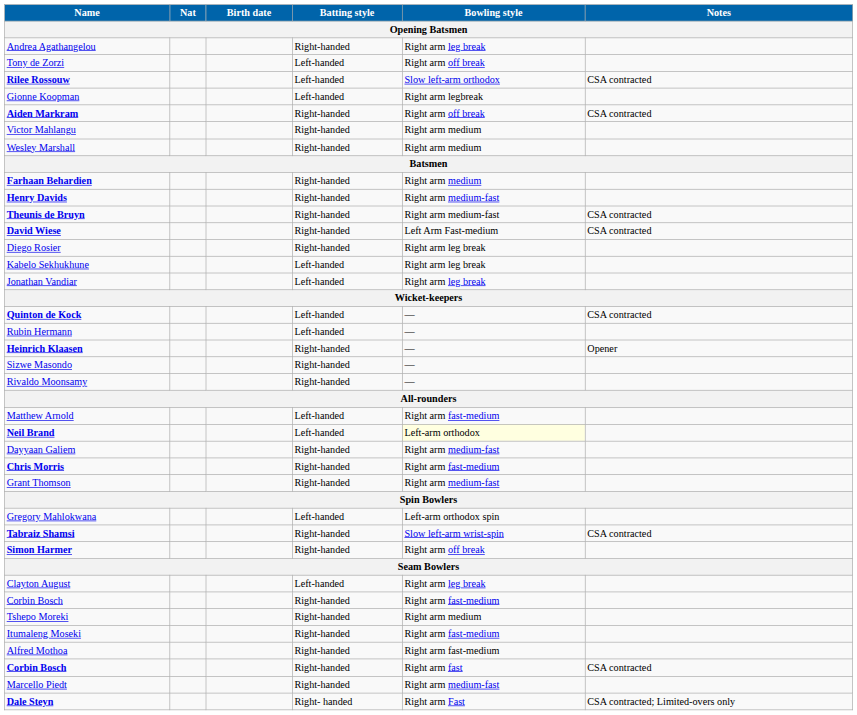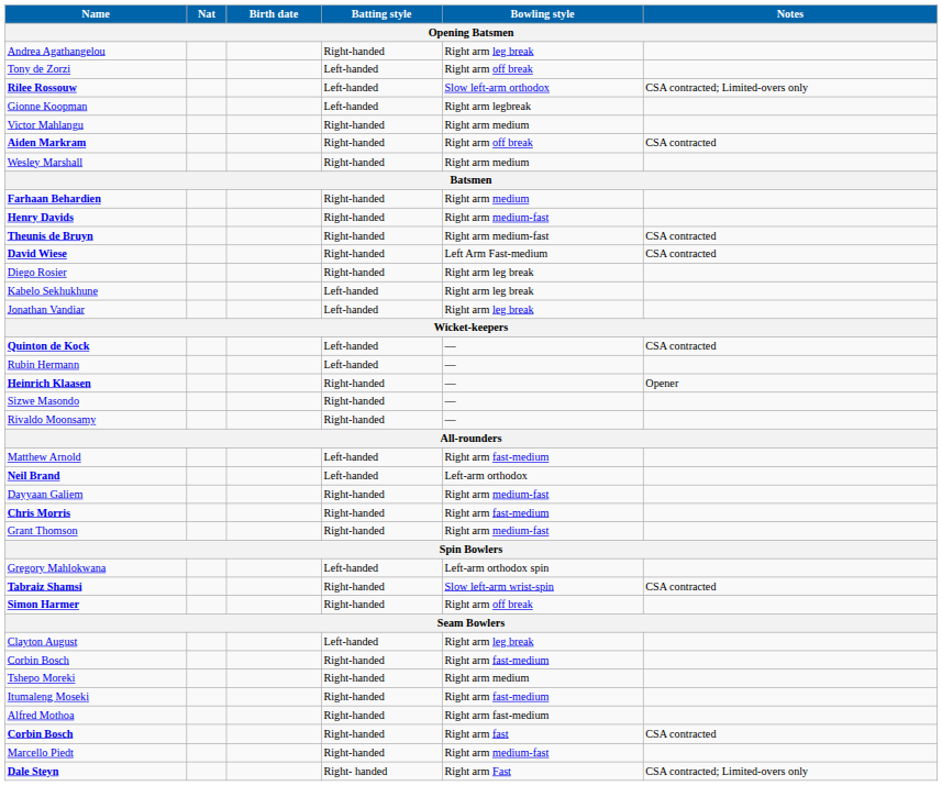 <table class="wikitable"  style="font-size:95%; width:80%;">
 <tr>
 <th style="background:#0064AA; color:white" align=right>Name</th>
 <th style="background:#0064AA; color:white" align=right>Nat</th>
 <th style="background:#0064AA; color:white" align=right>Birth date</th>
 <th style="background:#0064AA; color:white" align=right>Batting style</th>
 <th style="background:#0064AA; color:white" align=right>Bowling style</th>
 <th style="background:#0064AA; color:white" align=right>Notes</th>
 </tr>
 <tr>
 <th colspan="6">Opening Batsmen</th>
 </tr>
 <tr>
 <td><a href='#'>Andrea Agathangelou</a></td>
 <td style="text-align:center"></td>
 <td></td>
 <td>Right-handed</td>
 <td>Right arm <a href='#'>leg break</a></td>
 <td></td>
 </tr>
 <tr>
 <td><a href='#'>Tony de Zorzi</a></td>
 <td style="text-align:center"></td>
 <td></td>
 <td>Left-handed</td>
 <td>Right arm <a href='#'>off break</a></td>
 <td></td>
 </tr>
 <tr>
 <td><strong><a href='#'>Rilee Rossouw</a></strong></td>
 <td style="text-align:center"></td>
 <td></td>
 <td>Left-handed</td>
 <td><a href='#'>Slow left-arm orthodox</a></td>
-<td>CSA contracted</td>
+<td>CSA contracted; Limited-overs only</td>
 </tr>
 <tr>
 <td><a href='#'>Gionne Koopman</a></td>
 <td style="text-align:center"></td>
 <td></td>
 <td>Left-handed</td>
 <td>Right arm legbreak</td>
 <td></td>
 </tr>
 <tr>
+<td><a href='#'>Victor Mahlangu</a></td>
+<td style="text-align:center"></td>
+<td></td>
+<td>Right-handed</td>
+<td>Right arm medium</td>
+<td></td>
+</tr>
+<tr>
 <td><strong><a href='#'>Aiden Markram</a></strong></td>
 <td style="text-align:center"></td>
 <td></td>
 <td>Right-handed</td>
 <td>Right arm <a href='#'>off break</a></td>
 <td>CSA contracted</td>
-</tr>
-<tr>
-<td><a href='#'>Victor Mahlangu</a></td>
-<td style="text-align:center"></td>
-<td></td>
-<td>Right-handed</td>
-<td>Right arm medium</td>
-<td></td>
 </tr>
 <tr>
 <td><a href='#'>Wesley Marshall</a></td>
 <td style="text-align:center"></td>
 <td></td>
 <td>Right-handed</td>
 <td>Right arm medium</td>
 <td></td>
 </tr>
 <tr>
 <th colspan="6">Batsmen</th>
 </tr>
 <tr>
 <td><strong><a href='#'>Farhaan Behardien</a></strong></td>
 <td style="text-align:center"></td>
 <td></td>
 <td>Right-handed</td>
 <td>Right arm <a href='#'>medium</a></td>
 <td></td>
 </tr>
 <tr>
 <td><strong><a href='#'>Henry Davids</a></strong></td>
 <td style="text-align:center"></td>
 <td></td>
 <td>Right-handed</td>
 <td>Right arm <a href='#'>medium-fast</a></td>
 <td></td>
 </tr>
 <tr>
 <td><strong><a href='#'>Theunis de Bruyn</a></strong></td>
 <td style="text-align:center"></td>
 <td></td>
 <td>Right-handed</td>
 <td>Right arm medium-fast</td>
 <td>CSA contracted</td>
 </tr>
 <tr>
 <td><strong><a href='#'>David Wiese</a></strong></td>
 <td style="text-align:center"></td>
 <td></td>
 <td>Right-handed</td>
 <td>Left Arm Fast-medium</td>
 <td>CSA contracted</td>
 </tr>
 <tr>
 <td><a href='#'>Diego Rosier</a></td>
 <td style="text-align:center"></td>
 <td></td>
 <td>Right-handed</td>
 <td>Right arm leg break</td>
 <td></td>
 </tr>
 <tr>
 <td><a href='#'>Kabelo Sekhukhune</a></td>
 <td style="text-align:center"></td>
 <td></td>
 <td>Left-handed</td>
 <td>Right arm leg break</td>
 <td></td>
 </tr>
 <tr>
 <td><a href='#'>Jonathan Vandiar</a></td>
 <td style="text-align:center"></td>
 <td></td>
 <td>Left-handed</td>
 <td>Right arm <a href='#'>leg break</a></td>
 <td></td>
 </tr>
 <tr>
 <th colspan="6">Wicket-keepers</th>
 </tr>
 <tr>
 <td><strong><a href='#'>Quinton de Kock</a></strong></td>
 <td style="text-align:center"></td>
 <td></td>
 <td>Left-handed</td>
 <td>—</td>
 <td>CSA contracted</td>
 </tr>
 <tr>
 <td><a href='#'>Rubin Hermann</a></td>
 <td style="text-align:center"></td>
 <td></td>
 <td>Left-handed</td>
 <td>—</td>
 <td></td>
 </tr>
 <tr>
 <td><strong><a href='#'>Heinrich Klaasen</a></strong></td>
 <td style="text-align:center"></td>
 <td></td>
 <td>Right-handed</td>
 <td>—</td>
 <td>Opener</td>
 </tr>
 <tr>
 <td><a href='#'>Sizwe Masondo</a></td>
 <td style="text-align:center"></td>
 <td></td>
 <td>Right-handed</td>
 <td>—</td>
 <td></td>
 </tr>
 <tr>
 <td><a href='#'>Rivaldo Moonsamy</a></td>
 <td style="text-align:center"></td>
 <td></td>
 <td>Right-handed</td>
 <td>—</td>
 <td></td>
 </tr>
 <tr>
 <th colspan="6">All-rounders</th>
 </tr>
 <tr>
 <td><a href='#'>Matthew Arnold</a></td>
 <td style="text-align:center"></td>
 <td></td>
 <td>Left-handed</td>
 <td>Right arm <a href='#'>fast-medium</a></td>
 <td></td>
 </tr>
 <tr>
 <td><strong><a href='#'>Neil Brand</a></strong></td>
 <td style="text-align:center"></td>
 <td></td>
 <td>Left-handed</td>
-<td style="background: lightyellow;">Left-arm orthodox</td>
+<td>Left-arm orthodox</td>
 <td></td>
 </tr>
 <tr>
 <td><a href='#'>Dayyaan Galiem</a></td>
 <td style="text-align:center"></td>
 <td></td>
 <td>Right-handed</td>
 <td>Right arm <a href='#'>medium-fast</a></td>
 <td></td>
 </tr>
 <tr>
 <td><strong><a href='#'>Chris Morris</a></strong></td>
 <td style="text-align:center"></td>
 <td></td>
 <td>Right-handed</td>
 <td>Right arm <a href='#'>fast-medium</a></td>
 <td></td>
 </tr>
 <tr>
 <td><a href='#'>Grant Thomson</a></td>
 <td style="text-align:center"></td>
 <td></td>
 <td>Right-handed</td>
 <td>Right arm <a href='#'>medium-fast</a></td>
 <td></td>
 </tr>
 <tr>
 <th colspan="6">Spin Bowlers</th>
 </tr>
 <tr>
 <td><a href='#'>Gregory Mahlokwana</a></td>
 <td style="text-align:center"></td>
 <td></td>
 <td>Left-handed</td>
 <td>Left-arm orthodox spin</td>
 <td></td>
 </tr>
 <tr>
 <td><strong><a href='#'>Tabraiz Shamsi</a></strong></td>
 <td style="text-align:center"></td>
 <td></td>
 <td>Right-handed</td>
 <td><a href='#'>Slow left-arm wrist-spin</a></td>
 <td>CSA contracted</td>
 </tr>
 <tr>
 <td><strong><a href='#'>Simon Harmer</a></strong></td>
 <td style="text-align:center"></td>
 <td></td>
 <td>Right-handed</td>
 <td>Right arm <a href='#'>off break</a></td>
 <td></td>
 </tr>
 <tr>
 <th colspan="6">Seam Bowlers</th>
 </tr>
 <tr>
 <td><a href='#'>Clayton August</a></td>
 <td style="text-align:center"></td>
 <td></td>
 <td>Left-handed</td>
 <td>Right arm <a href='#'>leg break</a></td>
 <td></td>
 </tr>
 <tr>
 <td><a href='#'>Corbin Bosch</a></td>
 <td style="text-align:center"></td>
 <td></td>
 <td>Right-handed</td>
 <td>Right arm <a href='#'>fast-medium</a></td>
 <td></td>
 </tr>
 <tr>
 <td><a href='#'>Tshepo Moreki</a></td>
 <td style="text-align:center"></td>
 <td></td>
 <td>Right-handed</td>
 <td>Right arm medium</td>
 <td></td>
 </tr>
 <tr>
 <td><a href='#'>Itumaleng Moseki</a></td>
 <td style="text-align:center"></td>
 <td></td>
 <td>Right-handed</td>
 <td>Right arm <a href='#'>fast-medium</a></td>
 <td></td>
 </tr>
 <tr>
 <td><a href='#'>Alfred Mothoa</a></td>
 <td style="text-align:center"></td>
 <td></td>
 <td>Right-handed</td>
 <td>Right arm fast-medium</td>
 <td></td>
 </tr>
 <tr>
 <td><strong><a href='#'>Corbin Bosch</a></strong></td>
 <td style="text-align:center"></td>
 <td></td>
 <td>Right-handed</td>
 <td>Right arm <a href='#'>fast</a></td>
 <td>CSA contracted</td>
 </tr>
 <tr>
 <td><a href='#'>Marcello Piedt</a></td>
 <td style="text-align:center"></td>
 <td></td>
 <td>Right-handed</td>
 <td>Right arm <a href='#'>medium-fast</a></td>
 <td></td>
 </tr>
 <tr>
 <td><strong><a href='#'>Dale Steyn</a></strong></td>
 <td style="text-align:center"></td>
 <td></td>
 <td>Right- handed</td>
 <td>Right arm <a href='#'>Fast</a></td>
 <td>CSA contracted; Limited-overs only</td>
 </tr>
 </table>
